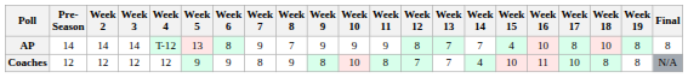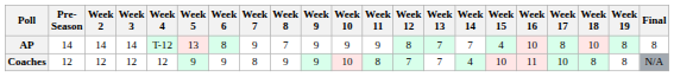 <table class="wikitable" style="white-space:nowrap;font-size:90%">
 <tr>
 <th>Poll</th>
 <th>Pre-<br>Season</th>
 <th>Week<br>2</th>
 <th>Week<br>3</th>
 <th>Week<br>4</th>
 <th>Week<br>5</th>
 <th>Week<br>6</th>
 <th>Week<br>7</th>
 <th>Week<br>8</th>
 <th>Week<br>9</th>
 <th>Week<br>10</th>
 <th>Week<br>11</th>
 <th>Week<br>12</th>
 <th>Week<br>13</th>
 <th>Week<br>14</th>
 <th>Week<br>15</th>
 <th>Week<br>16</th>
 <th>Week<br>17</th>
 <th>Week<br>18</th>
 <th>Week<br>19</th>
 <th>Final</th>
 </tr>
 <tr style="text-align:center;">
 <th>AP</th>
 <td style="background:#FFF;">14</td>
 <td style="background:#FFF;">14</td>
 <td style="background:#FFF;">14</td>
 <td style="background:#D8FFEB;">T-12</td>
 <td style="background:#FFE6E6;">13</td>
 <td style="background:#D8FFEB;">8</td>
 <td style="background:#FFF;">9</td>
 <td style="background:#FFF;">7</td>
 <td style="background:#FFF;">9</td>
 <td style="background:#FFF;">9</td>
 <td style="background:#FFF;">9</td>
 <td style="background:#D8FFEB;">8</td>
 <td style="background:#D8FFEB;">7</td>
 <td style="background:#FFF;">7</td>
 <td style="background:#D8FFEB;">4</td>
 <td style="background:#FFE6E6;">10</td>
 <td style="background:#D8FFEB;">8</td>
 <td style="background:#FFE6E6;">10</td>
 <td style="background:#D8FFEB;">8</td>
 <td style="background:#FFF;">8</td>
 </tr>
 <tr style="text-align:center;">
 <th>Coaches</th>
 <td style="background:#FFF;">12</td>
 <td style="background:#FFF;">12</td>
 <td style="background:#FFF;">12</td>
 <td style="background:#FFF;">12</td>
 <td style="background:#D8FFEB;">9</td>
 <td style="background:#FFF;">9</td>
 <td style="background:#FFF;">8</td>
 <td style="background:#FFF;">9</td>
-<td style="background:#D8FFEB;">8</td>
+<td style="background:#D8FFEB;">9</td>
 <td style="background:#FFE6E6;">10</td>
 <td style="background:#D8FFEB;">8</td>
 <td style="background:#D8FFEB;">7</td>
 <td style="background:#FFF;">7</td>
 <td style="background:#D8FFEB;">4</td>
 <td style="background:#FFE6E6;">10</td>
 <td style="background:#FFE6E6;">11</td>
 <td style="background:#D8FFEB;">10</td>
 <td style="background:#D8FFEB;">8</td>
 <td style="background:#FFF;">8</td>
 <td style="background:#a2a9b1;">N/A</td>
 </tr>
 </table>
